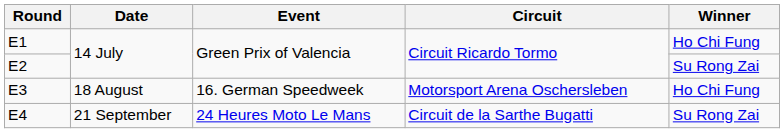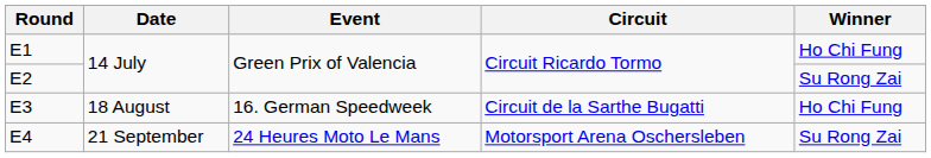 <table class="wikitable" width="800px">
 <tr>
 <th>Round</th>
 <th>Date</th>
 <th>Event</th>
 <th>Circuit</th>
 <th>Winner</th>
 </tr>
 <tr>
 <td>E1</td>
 <td rowspan = 2>14 July</td>
 <td rowspan = 2> Green Prix of Valencia</td>
 <td rowspan = 2><a href='#'>Circuit Ricardo Tormo</a></td>
 <td> <a href='#'>Ho Chi Fung</a></td>
 </tr>
 <tr>
 <td>E2</td>
 <td> <a href='#'>Su Rong Zai</a></td>
 </tr>
 <tr>
 <td>E3</td>
 <td>18 August</td>
 <td> 16. German Speedweek</td>
-<td><a href='#'>Motorsport Arena Oschersleben</a></td>
+<td><a href='#'>Circuit de la Sarthe Bugatti</a></td>
 <td> <a href='#'>Ho Chi Fung</a></td>
 </tr>
 <tr>
 <td>E4</td>
 <td>21 September</td>
 <td> <a href='#'>24 Heures Moto Le Mans</a></td>
-<td><a href='#'>Circuit de la Sarthe Bugatti</a></td>
+<td><a href='#'>Motorsport Arena Oschersleben</a></td>
 <td> <a href='#'>Su Rong Zai</a></td>
 </tr>
 </table>
